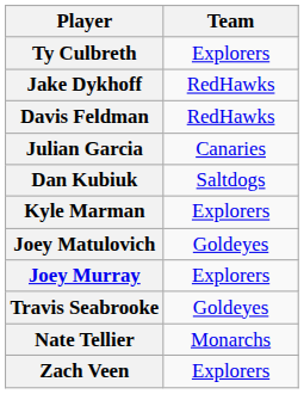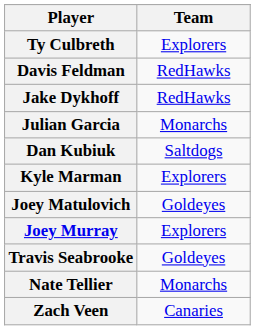 <table class="wikitable sortable plainrowheaders" style="text-align:center;">
 <tr>
 </tr>
 <tr>
 <th scope="col">Player</th>
 <th scope="col" style="width:100px;">Team</th>
 </tr>
 <tr>
 <th scope="row" style="text-align:center">Ty Culbreth</th>
 <td><a href='#'>Explorers</a></td>
 </tr>
 <tr>
+<th scope="row" style="text-align:center">Davis Feldman</th>
+<td><a href='#'>RedHawks</a></td>
+</tr>
+<tr>
 <th scope="row" style="text-align:center">Jake Dykhoff</th>
 <td><a href='#'>RedHawks</a></td>
 </tr>
 <tr>
-<th scope="row" style="text-align:center">Davis Feldman</th>
-<td><a href='#'>RedHawks</a></td>
-</tr>
-<tr>
 <th scope="row" style="text-align:center">Julian Garcia</th>
-<td><a href='#'>Canaries</a></td>
+<td><a href='#'>Monarchs</a></td>
 </tr>
 <tr>
 <th scope="row" style="text-align:center">Dan Kubiuk</th>
 <td><a href='#'>Saltdogs</a></td>
 </tr>
 <tr>
 <th scope="row" style="text-align:center">Kyle Marman</th>
 <td><a href='#'>Explorers</a></td>
 </tr>
 <tr>
 <th scope="row" style="text-align:center">Joey Matulovich</th>
 <td><a href='#'>Goldeyes</a></td>
 </tr>
 <tr>
 <th scope="row" style="text-align:center"><a href='#'>Joey Murray</a></th>
 <td><a href='#'>Explorers</a></td>
 </tr>
 <tr>
 <th scope="row" style="text-align:center">Travis Seabrooke</th>
 <td><a href='#'>Goldeyes</a></td>
 </tr>
 <tr>
 <th scope="row" style="text-align:center">Nate Tellier</th>
 <td><a href='#'>Monarchs</a></td>
 </tr>
 <tr>
 <th scope="row" style="text-align:center">Zach Veen</th>
-<td><a href='#'>Explorers</a></td>
+<td><a href='#'>Canaries</a></td>
 </tr>
 </table>
